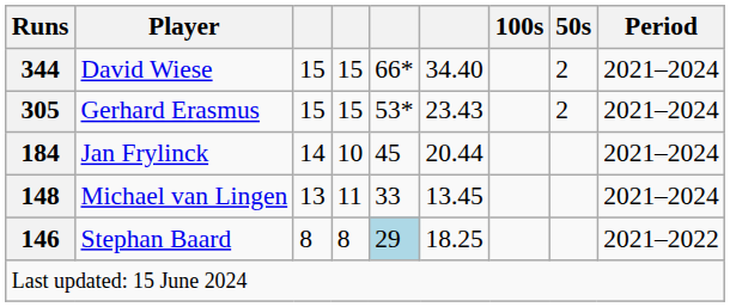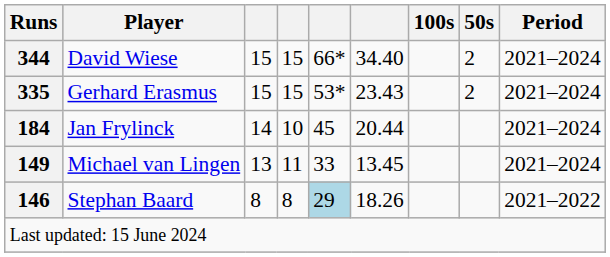 <table class="wikitable"style="font-size: 90%">
 <tr>
 <th>Runs</th>
 <th>Player</th>
 <th></th>
 <th></th>
 <th></th>
 <th></th>
 <th>100s</th>
 <th>50s</th>
 <th>Period</th>
 </tr>
 <tr>
 <th>344</th>
 <td><a href='#'>David Wiese</a></td>
 <td>15</td>
 <td>15</td>
 <td>66*</td>
 <td>34.40</td>
 <td></td>
 <td>2</td>
 <td>2021–2024</td>
 </tr>
 <tr>
-<th>305</th>
+<th>335</th>
 <td><a href='#'>Gerhard Erasmus</a></td>
 <td>15</td>
 <td>15</td>
 <td>53*</td>
 <td>23.43</td>
 <td></td>
 <td>2</td>
 <td>2021–2024</td>
 </tr>
 <tr>
 <th>184</th>
 <td><a href='#'>Jan Frylinck</a></td>
 <td>14</td>
 <td>10</td>
 <td>45</td>
 <td>20.44</td>
 <td></td>
 <td></td>
 <td>2021–2024</td>
 </tr>
 <tr>
-<th>148</th>
+<th>149</th>
 <td><a href='#'>Michael van Lingen</a></td>
 <td>13</td>
 <td>11</td>
 <td>33</td>
 <td>13.45</td>
 <td></td>
 <td></td>
 <td>2021–2024</td>
 </tr>
 <tr>
 <th>146</th>
 <td><a href='#'>Stephan Baard</a></td>
 <td>8</td>
 <td>8</td>
 <td style="background: lightblue;">29</td>
-<td>18.25</td>
+<td>18.26</td>
 <td></td>
 <td></td>
 <td>2021–2022</td>
 </tr>
 <tr>
 <td colspan="9"><small>Last updated: 15 June 2024</small></td>
 </tr>
 </table>
